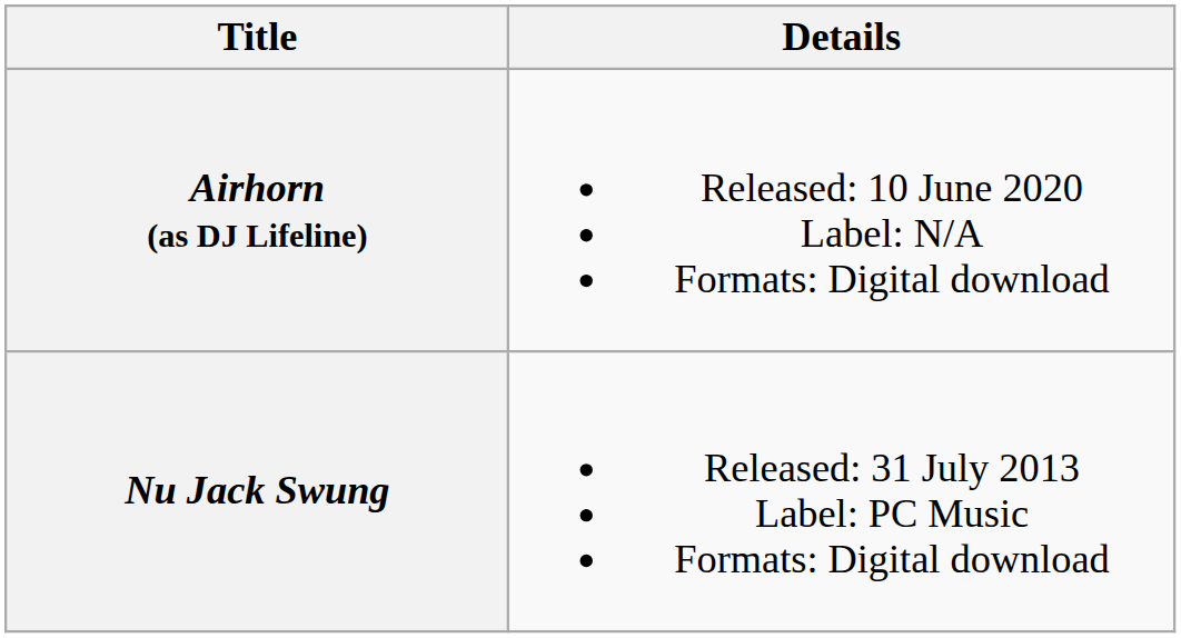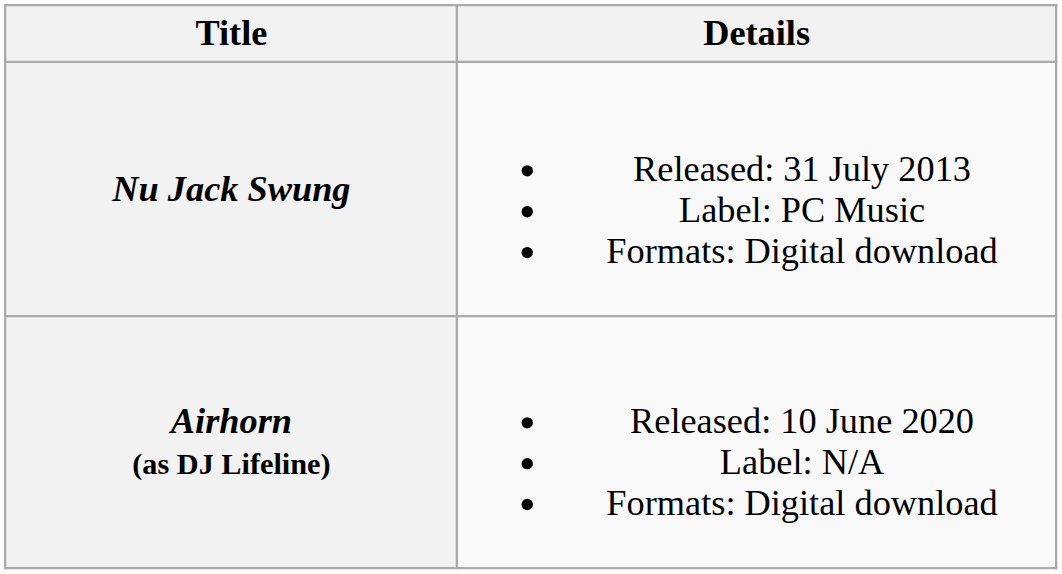 <table class="wikitable plainrowheaders" style="text-align:center;" border="1">
 <tr>
 <th scope="col" style="width:12em;">Title</th>
 <th scope="col" style="width:16em;">Details</th>
 </tr>
 <tr>
+<th scope="row"><em>Nu Jack Swung</em></th>
+<td><br><ul><li>Released: 31 July 2013</li><li>Label: PC Music</li><li>Formats: Digital download</li></ul></td>
+</tr>
+<tr>
 <th scope="row"><em>Airhorn</em> <br><small>(as DJ Lifeline)</small></th>
 <td><br><ul><li>Released: 10 June 2020</li><li>Label: N/A</li><li>Formats: Digital download</li></ul></td>
 </tr>
-<tr>
-<th scope="row"><em>Nu Jack Swung</em></th>
-<td><br><ul><li>Released: 31 July 2013</li><li>Label: PC Music</li><li>Formats: Digital download</li></ul></td>
-</tr>
 </table>
